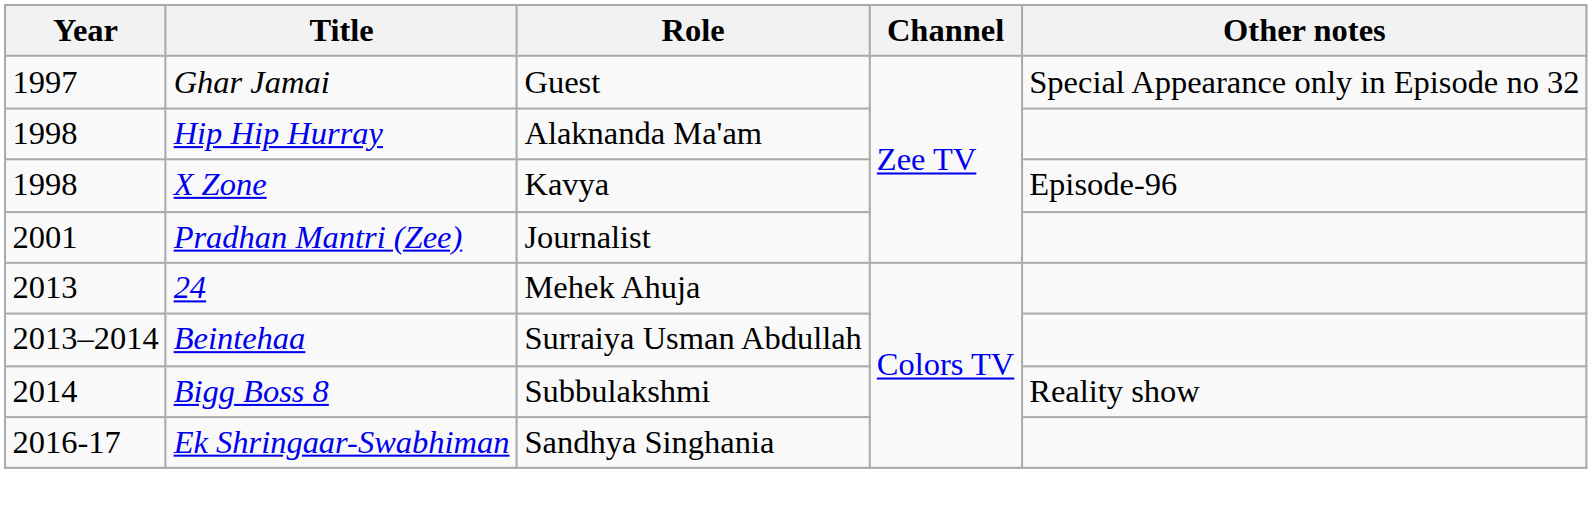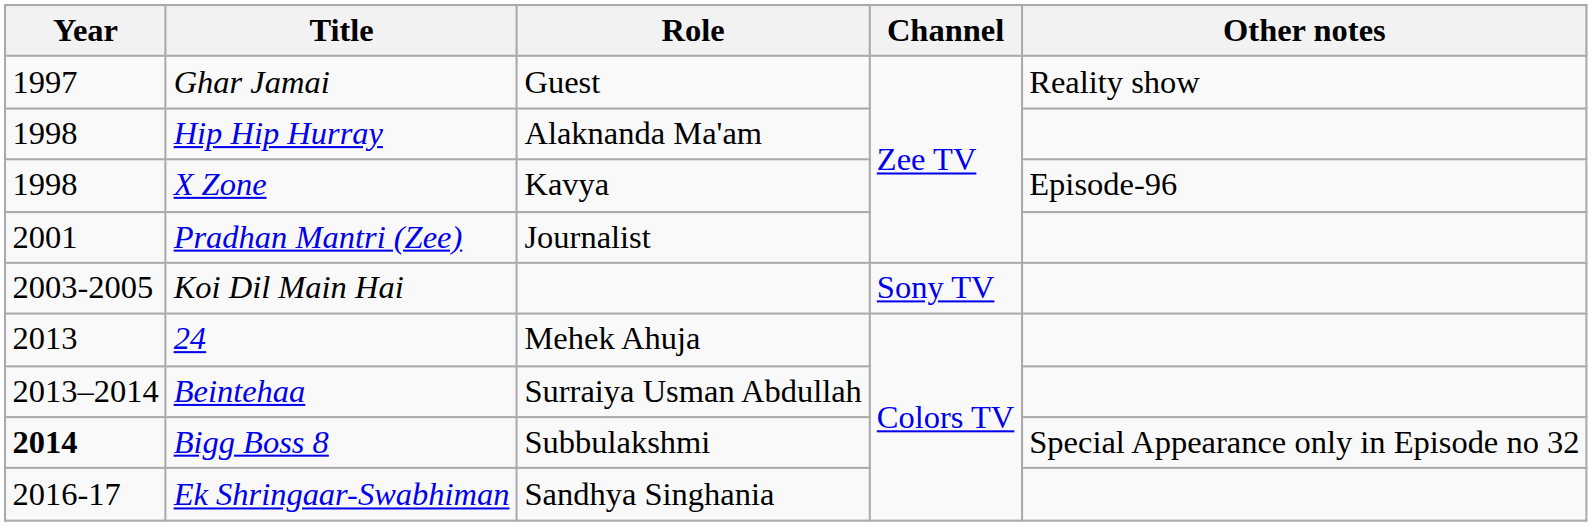 <table class="wikitable sortable">
 <tr style="background:#ccc; text-align:center;">
 <th>Year</th>
 <th>Title</th>
 <th>Role</th>
 <th>Channel</th>
 <th>Other notes</th>
 </tr>
 <tr>
 <td>1997</td>
 <td><em>Ghar Jamai</em></td>
 <td>Guest</td>
 <td rowspan="4"><a href='#'>Zee TV</a></td>
-<td>Special Appearance only in Episode no 32</td>
+<td>Reality show</td>
 </tr>
 <tr>
 <td>1998</td>
 <td><em><a href='#'>Hip Hip Hurray</a></em></td>
 <td>Alaknanda Ma'am</td>
 <td></td>
 </tr>
 <tr>
 <td>1998</td>
 <td><em><a href='#'>X Zone</a></em></td>
 <td>Kavya</td>
 <td>Episode-96</td>
 </tr>
 <tr>
 <td>2001</td>
 <td><em><a href='#'>Pradhan Mantri (Zee)</a></em></td>
 <td>Journalist</td>
 <td></td>
 </tr>
 <tr>
+<td>2003-2005</td>
+<td><em>Koi Dil Main Hai</em></td>
+<td></td>
+<td><a href='#'>Sony TV</a></td>
+<td></td>
+</tr>
+<tr>
 <td>2013</td>
 <td><em><a href='#'>24</a></em></td>
 <td>Mehek Ahuja</td>
 <td rowspan="4"><a href='#'>Colors TV</a></td>
 <td></td>
 </tr>
 <tr>
 <td>2013–2014</td>
 <td><em><a href='#'>Beintehaa</a></em></td>
 <td>Surraiya Usman Abdullah</td>
 <td></td>
 </tr>
 <tr>
-<td>2014</td>
+<td><strong>2014</strong></td>
 <td><em><a href='#'>Bigg Boss 8</a></em></td>
 <td>Subbulakshmi</td>
-<td>Reality show</td>
+<td>Special Appearance only in Episode no 32</td>
 </tr>
 <tr>
 <td>2016-17</td>
 <td><em><a href='#'>Ek Shringaar-Swabhiman</a></em></td>
 <td>Sandhya Singhania</td>
 <td></td>
 </tr>
 </table>
